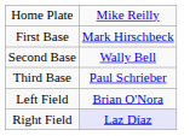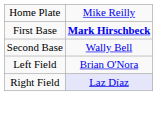 <table class="wikitable" style="font-size: 100%; text-align:center;">
 <tr>
 <td>Home Plate</td>
 <td><a href='#'>Mike Reilly</a></td>
 </tr>
 <tr>
 <td>First Base</td>
-<td><a href='#'>Mark Hirschbeck</a></td>
+<td><strong><a href='#'>Mark Hirschbeck</a></strong></td>
 </tr>
 <tr>
 <td>Second Base</td>
 <td><a href='#'>Wally Bell</a></td>
-</tr>
-<tr>
-<td>Third Base</td>
-<td><a href='#'>Paul Schrieber</a></td>
 </tr>
 <tr>
 <td>Left Field</td>
 <td><a href='#'>Brian O'Nora</a></td>
 </tr>
 <tr>
 <td>Right Field</td>
 <td style="background: lavender;"><a href='#'>Laz Díaz</a></td>
 </tr>
 </table>
